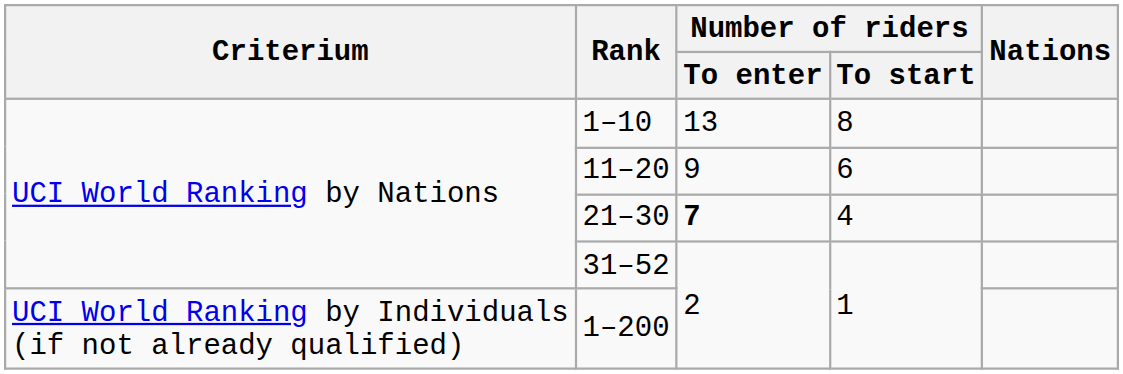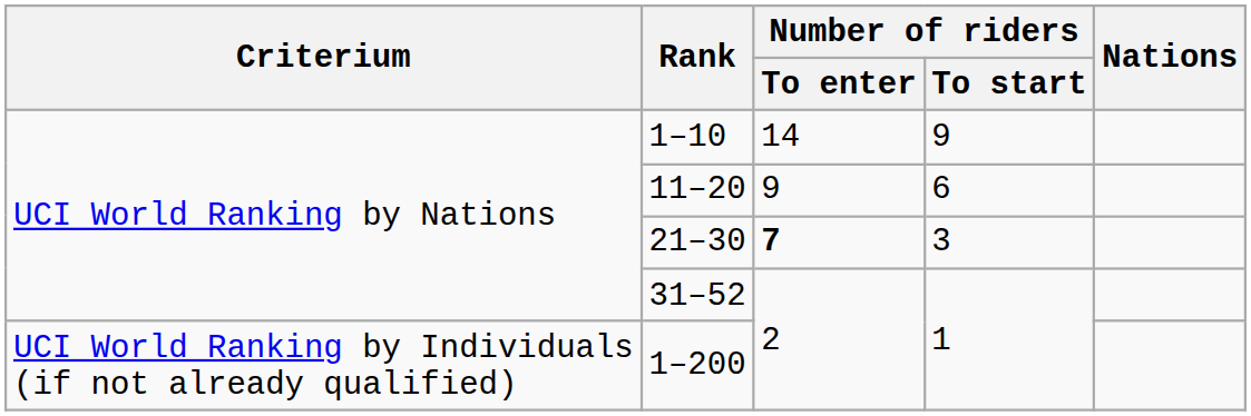 <table class="wikitable">
 <tr>
 <th rowspan=2>Criterium</th>
 <th rowspan=2>Rank</th>
 <th colspan=2>Number of riders</th>
 <th rowspan=2>Nations</th>
 </tr>
 <tr>
 <th>To enter</th>
 <th>To start</th>
 </tr>
 <tr>
 <td rowspan=4><a href='#'>UCI World Ranking</a> by Nations</td>
 <td>1–10</td>
-<td>13</td>
-<td>8</td>
+<td>14</td>
+<td>9</td>
 <td></td>
 </tr>
 <tr>
 <td>11–20</td>
 <td>9</td>
 <td>6</td>
 <td></td>
 </tr>
 <tr>
 <td>21–30</td>
 <td><strong>7</strong></td>
-<td>4</td>
+<td>3</td>
 <td></td>
 </tr>
 <tr>
 <td>31–52</td>
 <td rowspan=2>2</td>
 <td rowspan=2>1</td>
 <td></td>
 </tr>
 <tr>
 <td><a href='#'>UCI World Ranking</a> by Individuals<br>(if not already qualified)</td>
 <td>1–200</td>
 <td></td>
 </tr>
 </table>
